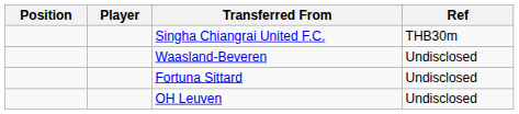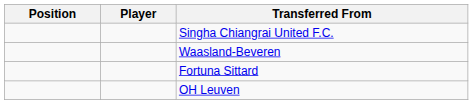 <table class="wikitable sortable" style="width:70%; text-align:center; font-size:100%; text-align:left;">
 <tr>
 <th><strong>Position</strong></th>
 <th><strong>Player</strong></th>
 <th><strong>Transferred From</strong></th>
-<th><strong>Ref</strong></th>
 </tr>
 <tr>
 <td></td>
 <td></td>
 <td> <a href='#'>Singha Chiangrai United F.C.</a></td>
-<td>THB30m </td>
 </tr>
 <tr>
 <td></td>
 <td></td>
 <td> <a href='#'>Waasland-Beveren</a></td>
-<td>Undisclosed  </td>
 </tr>
 <tr>
 <td></td>
 <td></td>
 <td> <a href='#'>Fortuna Sittard</a></td>
-<td>Undisclosed  </td>
 </tr>
 <tr>
 <td></td>
 <td></td>
 <td> <a href='#'>OH Leuven</a></td>
-<td>Undisclosed  </td>
 </tr>
 </table>
